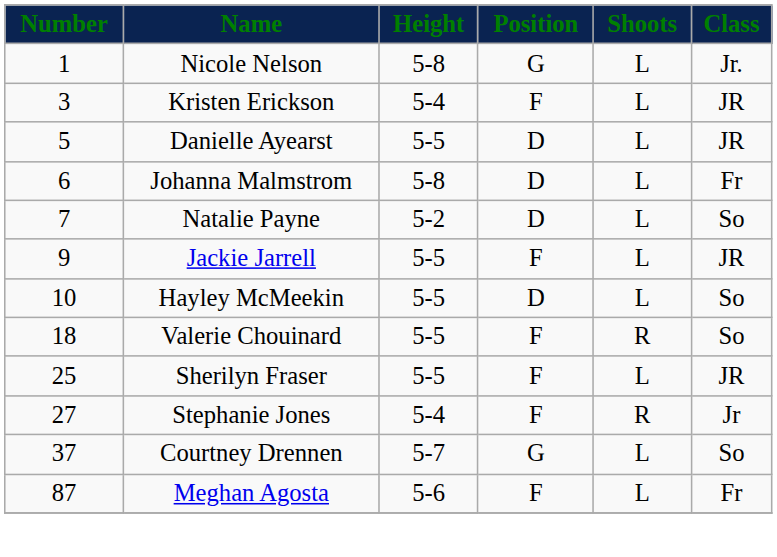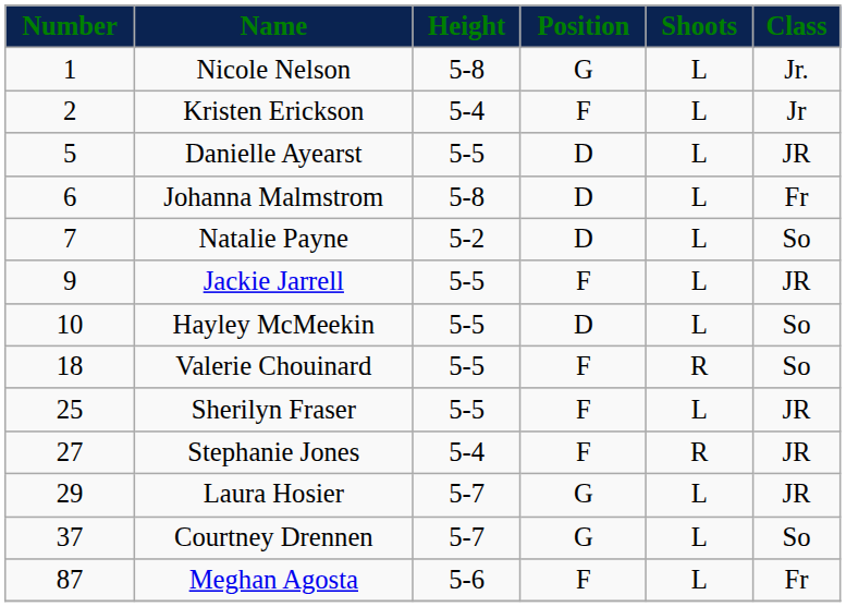 <table class="wikitable" width="80%">
 <tr align="center"  style="background:#0a2351;color:green;">
 <td><strong>Number</strong></td>
 <td><strong>Name</strong></td>
 <td><strong>Height</strong></td>
 <td><strong>Position</strong></td>
 <td><strong>Shoots</strong></td>
 <td><strong>Class</strong></td>
 </tr>
 <tr align="center" bgcolor="">
 <td>1</td>
 <td>Nicole Nelson</td>
 <td>5-8</td>
 <td>G</td>
 <td>L</td>
 <td>Jr.</td>
 </tr>
 <tr align="center" bgcolor="">
-<td>3</td>
+<td>2</td>
 <td>Kristen Erickson</td>
 <td>5-4</td>
 <td>F</td>
 <td>L</td>
-<td>JR</td>
+<td>Jr</td>
 </tr>
 <tr align="center" bgcolor="">
 <td>5</td>
 <td>Danielle Ayearst</td>
 <td>5-5</td>
 <td>D</td>
 <td>L</td>
 <td>JR</td>
 </tr>
 <tr align="center" bgcolor="">
 <td>6</td>
 <td>Johanna Malmstrom</td>
 <td>5-8</td>
 <td>D</td>
 <td>L</td>
 <td>Fr</td>
 </tr>
 <tr align="center" bgcolor="">
 <td>7</td>
 <td>Natalie Payne</td>
 <td>5-2</td>
 <td>D</td>
 <td>L</td>
 <td>So</td>
 </tr>
 <tr align="center" bgcolor="">
 <td>9</td>
 <td><a href='#'>Jackie Jarrell</a></td>
 <td>5-5</td>
 <td>F</td>
 <td>L</td>
 <td>JR</td>
 </tr>
 <tr align="center" bgcolor="">
 <td>10</td>
 <td>Hayley McMeekin</td>
 <td>5-5</td>
 <td>D</td>
 <td>L</td>
 <td>So</td>
 </tr>
 <tr align="center" bgcolor="">
 <td>18</td>
 <td>Valerie Chouinard</td>
 <td>5-5</td>
 <td>F</td>
 <td>R</td>
 <td>So</td>
 </tr>
 <tr align="center" bgcolor="">
 <td>25</td>
 <td>Sherilyn Fraser</td>
 <td>5-5</td>
 <td>F</td>
 <td>L</td>
 <td>JR</td>
 </tr>
 <tr align="center" bgcolor="">
 <td>27</td>
 <td>Stephanie Jones</td>
 <td>5-4</td>
 <td>F</td>
 <td>R</td>
-<td>Jr</td>
+<td>JR</td>
+</tr>
+<tr align="center" bgcolor="">
+<td>29</td>
+<td>Laura Hosier</td>
+<td>5-7</td>
+<td>G</td>
+<td>L</td>
+<td>JR</td>
 </tr>
 <tr align="center" bgcolor="">
 <td>37</td>
 <td>Courtney Drennen</td>
 <td>5-7</td>
 <td>G</td>
 <td>L</td>
 <td>So</td>
 </tr>
 <tr align="center" bgcolor="">
 <td>87</td>
 <td><a href='#'>Meghan Agosta</a></td>
 <td>5-6</td>
 <td>F</td>
 <td>L</td>
 <td>Fr</td>
 </tr>
 <tr align="center" bgcolor="">
 </tr>
 </table>
